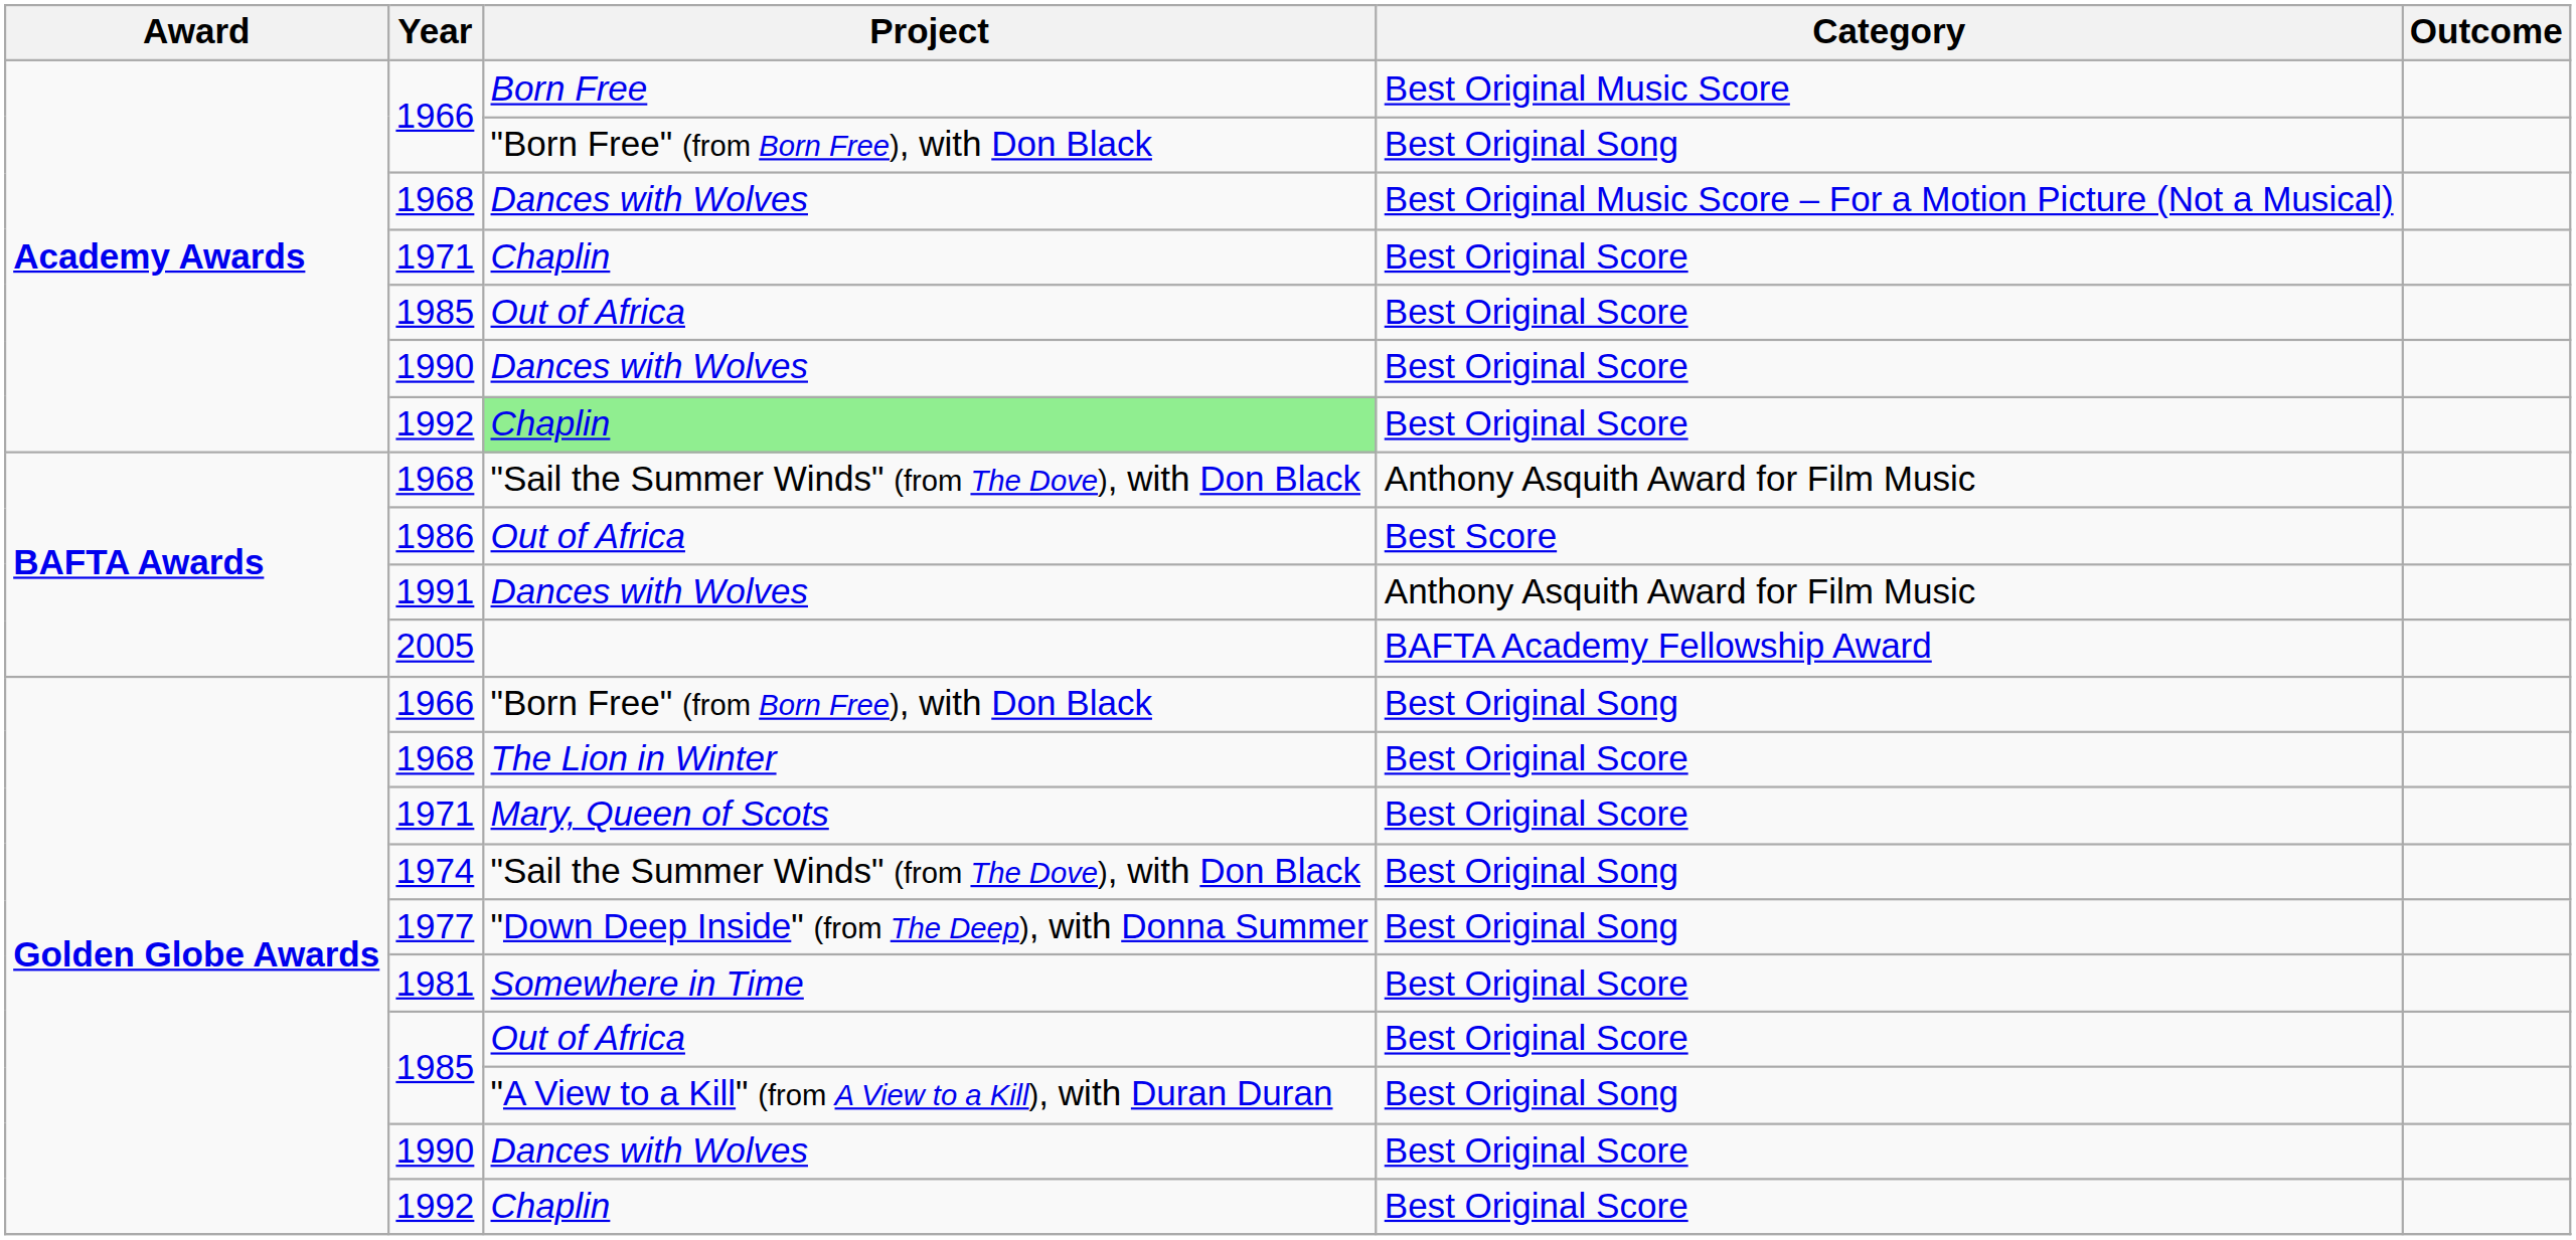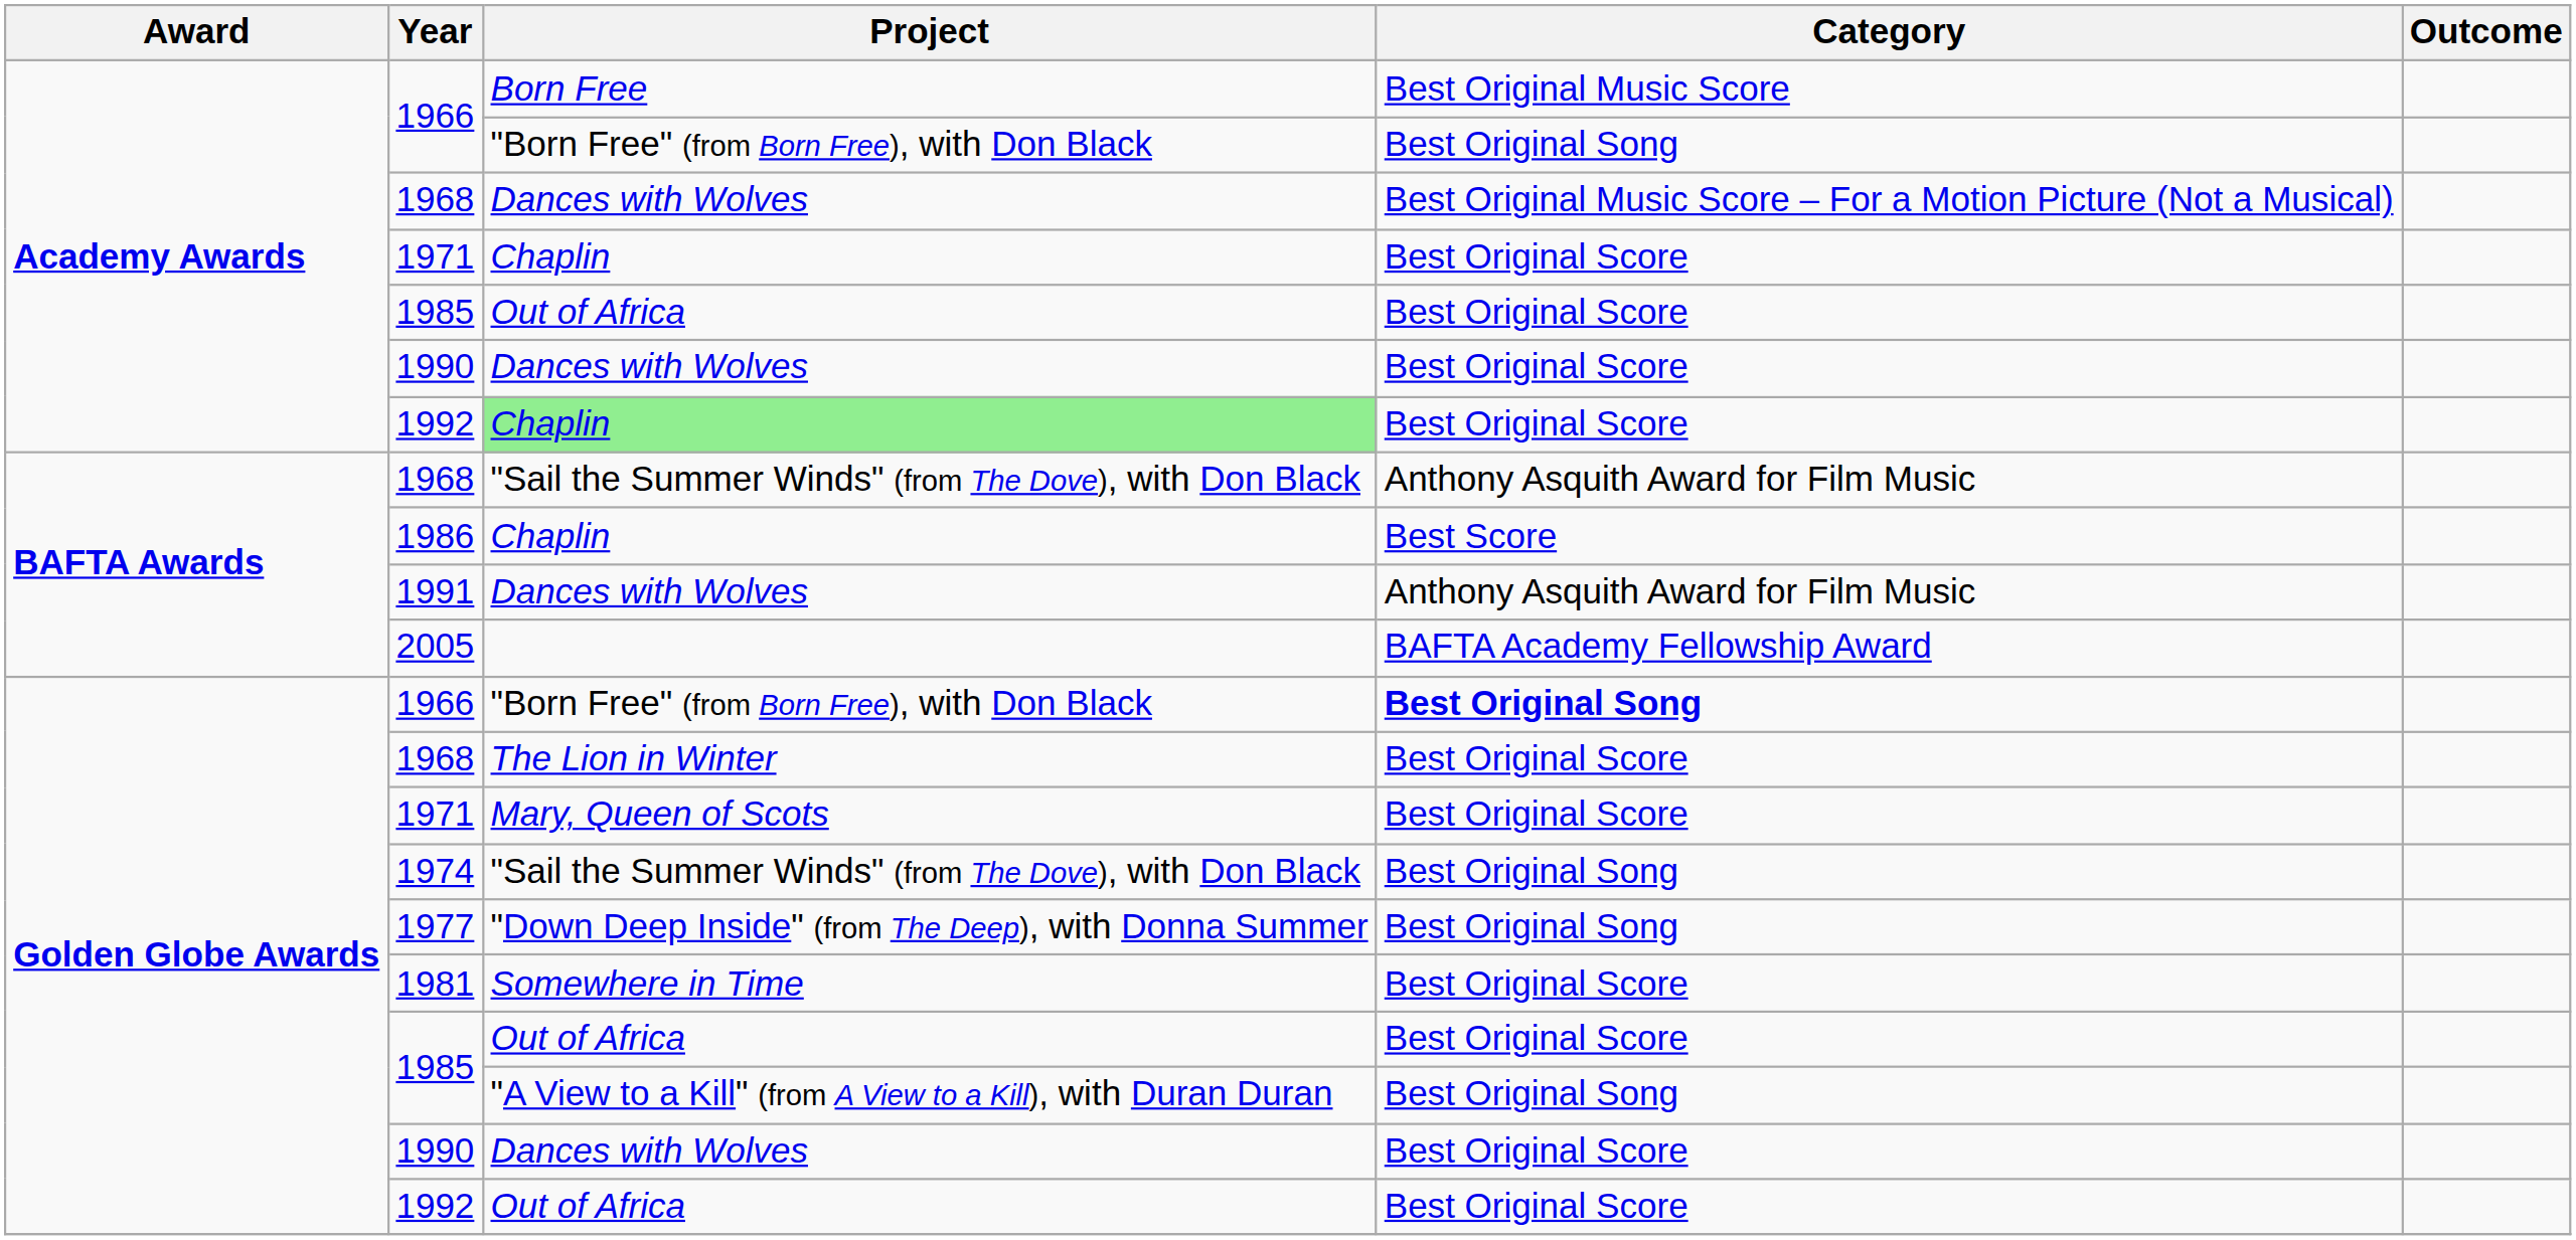 <table class="wikitable">
 <tr>
 <th>Award</th>
 <th>Year</th>
 <th>Project</th>
 <th>Category</th>
 <th>Outcome</th>
 </tr>
 <tr>
 <td rowspan=7><strong><a href='#'>Academy Awards</a></strong></td>
 <td rowspan=2><a href='#'>1966</a></td>
 <td><em><a href='#'>Born Free</a></em></td>
 <td><a href='#'>Best Original Music Score</a></td>
 <td></td>
 </tr>
 <tr>
 <td>"Born Free" <small>(from <em><a href='#'>Born Free</a></em>)</small>, with <a href='#'>Don Black</a></td>
 <td><a href='#'>Best Original Song</a></td>
 <td></td>
 </tr>
 <tr>
 <td><a href='#'>1968</a></td>
 <td><em><a href='#'>Dances with Wolves</a></em></td>
 <td><a href='#'>Best Original Music Score – For a Motion Picture (Not a Musical)</a></td>
 <td></td>
 </tr>
 <tr>
 <td><a href='#'>1971</a></td>
 <td><em><a href='#'>Chaplin</a></em></td>
 <td><a href='#'>Best Original Score</a></td>
 <td></td>
 </tr>
 <tr>
 <td><a href='#'>1985</a></td>
 <td><em><a href='#'>Out of Africa</a></em></td>
 <td><a href='#'>Best Original Score</a></td>
 <td></td>
 </tr>
 <tr>
 <td><a href='#'>1990</a></td>
 <td><em><a href='#'>Dances with Wolves</a></em></td>
 <td><a href='#'>Best Original Score</a></td>
 <td></td>
 </tr>
 <tr>
 <td><a href='#'>1992</a></td>
 <td style="background: lightgreen;"><em><a href='#'>Chaplin</a></em></td>
 <td><a href='#'>Best Original Score</a></td>
 <td></td>
 </tr>
 <tr>
 <td rowspan=4><strong><a href='#'>BAFTA Awards</a></strong></td>
 <td><a href='#'>1968</a></td>
 <td>"Sail the Summer Winds" <small>(from <em><a href='#'>The Dove</a></em>)</small>, with <a href='#'>Don Black</a></td>
 <td>Anthony Asquith Award for Film Music</td>
 <td></td>
 </tr>
 <tr>
 <td><a href='#'>1986</a></td>
-<td><em><a href='#'>Out of Africa</a></em></td>
+<td><em><a href='#'>Chaplin</a></em></td>
 <td><a href='#'>Best Score</a></td>
 <td></td>
 </tr>
 <tr>
 <td><a href='#'>1991</a></td>
 <td><em><a href='#'>Dances with Wolves</a></em></td>
 <td>Anthony Asquith Award for Film Music</td>
 <td></td>
 </tr>
 <tr>
 <td><a href='#'>2005</a></td>
 <td></td>
 <td><a href='#'>BAFTA Academy Fellowship Award</a></td>
 <td></td>
 </tr>
 <tr>
 <td rowspan=10><strong><a href='#'>Golden Globe Awards</a></strong></td>
 <td><a href='#'>1966</a></td>
 <td>"Born Free" <small>(from <em><a href='#'>Born Free</a></em>)</small>, with <a href='#'>Don Black</a></td>
-<td><a href='#'>Best Original Song</a></td>
+<td><strong><a href='#'>Best Original Song</a></strong></td>
 <td></td>
 </tr>
 <tr>
 <td><a href='#'>1968</a></td>
 <td><em><a href='#'>The Lion in Winter</a></em></td>
 <td><a href='#'>Best Original Score</a></td>
 <td></td>
 </tr>
 <tr>
 <td><a href='#'>1971</a></td>
 <td><em><a href='#'>Mary, Queen of Scots</a></em></td>
 <td><a href='#'>Best Original Score</a></td>
 <td></td>
 </tr>
 <tr>
 <td><a href='#'>1974</a></td>
 <td>"Sail the Summer Winds" <small>(from <em><a href='#'>The Dove</a></em>)</small>, with <a href='#'>Don Black</a></td>
 <td><a href='#'>Best Original Song</a></td>
 <td></td>
 </tr>
 <tr>
 <td><a href='#'>1977</a></td>
 <td>"<a href='#'>Down Deep Inside</a>" <small>(from <em><a href='#'>The Deep</a></em>)</small>, with <a href='#'>Donna Summer</a></td>
 <td><a href='#'>Best Original Song</a></td>
 <td></td>
 </tr>
 <tr>
 <td><a href='#'>1981</a></td>
 <td><em><a href='#'>Somewhere in Time</a></em></td>
 <td><a href='#'>Best Original Score</a></td>
 <td></td>
 </tr>
 <tr>
 <td rowspan=2><a href='#'>1985</a></td>
 <td><em><a href='#'>Out of Africa</a></em></td>
 <td><a href='#'>Best Original Score</a></td>
 <td></td>
 </tr>
 <tr>
 <td>"<a href='#'>A View to a Kill</a>" <small>(from <em><a href='#'>A View to a Kill</a></em>)</small>, with <a href='#'>Duran Duran</a></td>
 <td><a href='#'>Best Original Song</a></td>
 <td></td>
 </tr>
 <tr>
 <td><a href='#'>1990</a></td>
 <td><em><a href='#'>Dances with Wolves</a></em></td>
 <td><a href='#'>Best Original Score</a></td>
 <td></td>
 </tr>
 <tr>
 <td><a href='#'>1992</a></td>
-<td><em><a href='#'>Chaplin</a></em></td>
+<td><em><a href='#'>Out of Africa</a></em></td>
 <td><a href='#'>Best Original Score</a></td>
 <td></td>
 </tr>
 <tr>
 </tr>
 </table>
